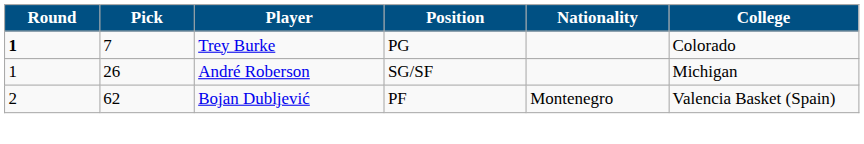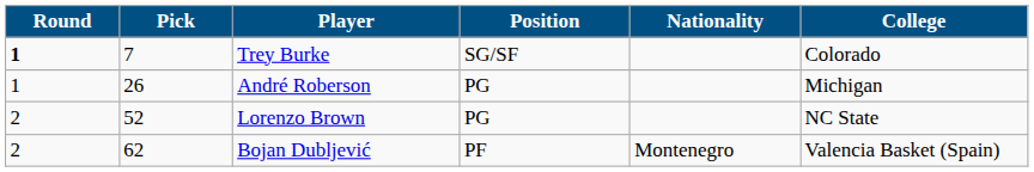 <table class="wikitable sortable sortable">
 <tr>
 <th style="background:#005083; color:#FFFFFF" width="10%">Round</th>
 <th style="background:#005083; color:#FFFFFF" width="10%">Pick</th>
 <th style="background:#005083; color:#FFFFFF" width="20%">Player</th>
 <th style="background:#005083; color:#FFFFFF" width="15%">Position</th>
 <th style="background:#005083; color:#FFFFFF" width="15%">Nationality</th>
 <th style="background:#005083; color:#FFFFFF" width="20%">College</th>
 </tr>
 <tr>
 <td><strong>1</strong></td>
 <td>7</td>
 <td><a href='#'>Trey Burke</a></td>
-<td>PG</td>
+<td>SG/SF</td>
 <td></td>
 <td>Colorado</td>
 </tr>
 <tr>
 <td>1</td>
 <td>26</td>
 <td><a href='#'>André Roberson</a></td>
-<td>SG/SF</td>
+<td>PG</td>
 <td></td>
 <td>Michigan</td>
+</tr>
+<tr>
+<td>2</td>
+<td>52</td>
+<td><a href='#'>Lorenzo Brown</a></td>
+<td>PG</td>
+<td></td>
+<td>NC State</td>
 </tr>
 <tr>
 <td>2</td>
 <td>62</td>
 <td><a href='#'>Bojan Dubljević</a></td>
 <td>PF</td>
 <td>Montenegro</td>
 <td>Valencia Basket (Spain)</td>
 </tr>
 </table>
